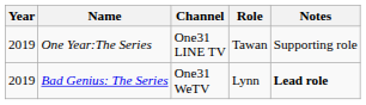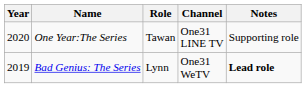 <table class="wikitable">
 <tr>
 <th>Year</th>
 <th>Name</th>
+<th>Role</th>
 <th>Channel</th>
-<th>Role</th>
 <th>Notes</th>
 </tr>
 <tr>
-<td>2019</td>
+<td>2020</td>
 <td><em>One Year:The Series</em></td>
+<td>Tawan</td>
 <td>One31<br>LINE TV</td>
-<td>Tawan</td>
 <td>Supporting role</td>
 </tr>
 <tr>
 <td>2019</td>
 <td><em><a href='#'>Bad Genius: The Series</a></em></td>
+<td>Lynn</td>
 <td>One31<br>WeTV</td>
-<td>Lynn</td>
 <td><strong>Lead role</strong></td>
 </tr>
 </table>
